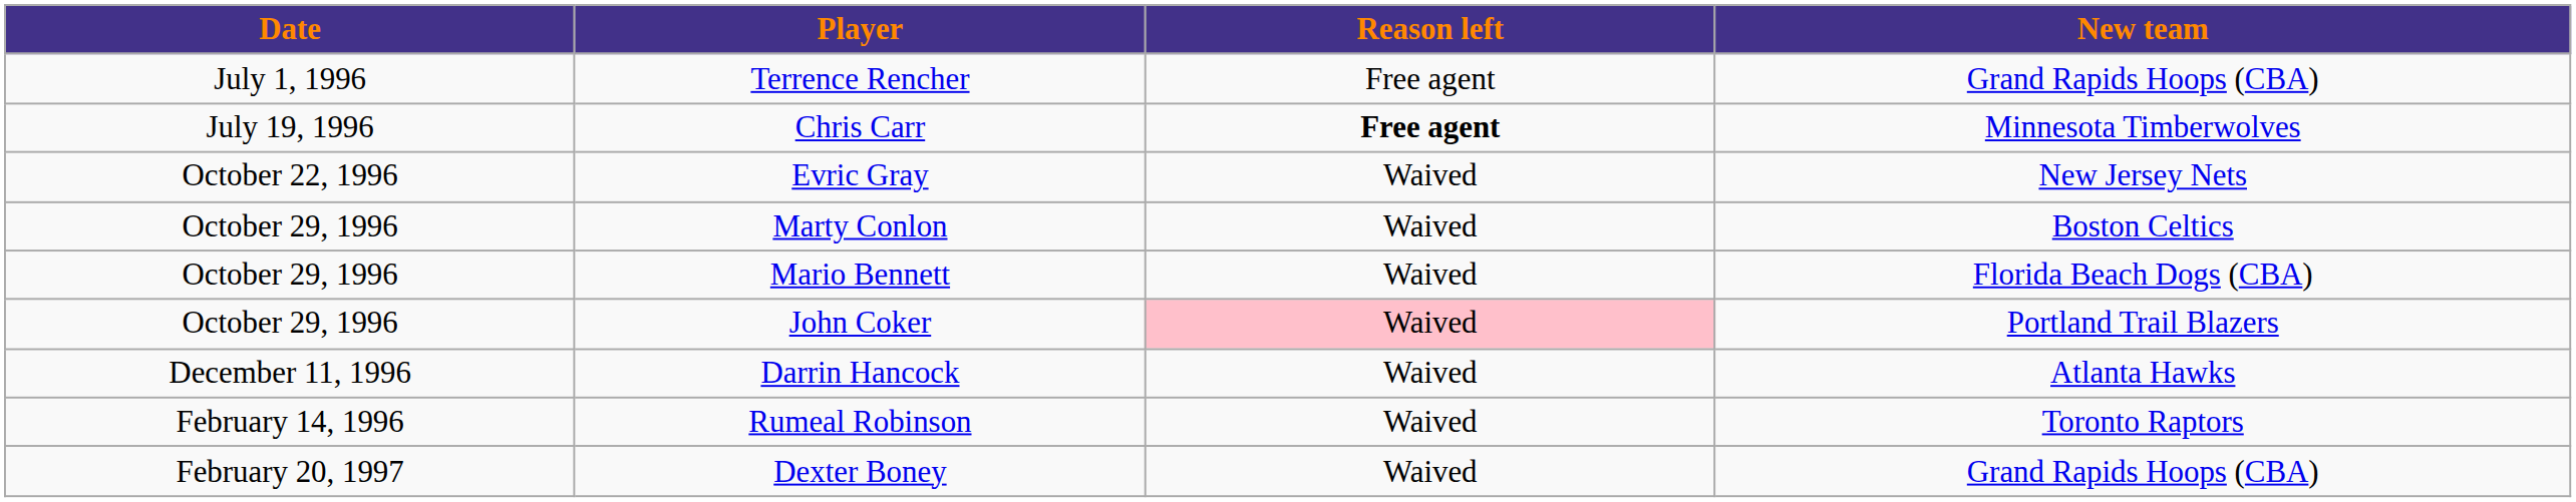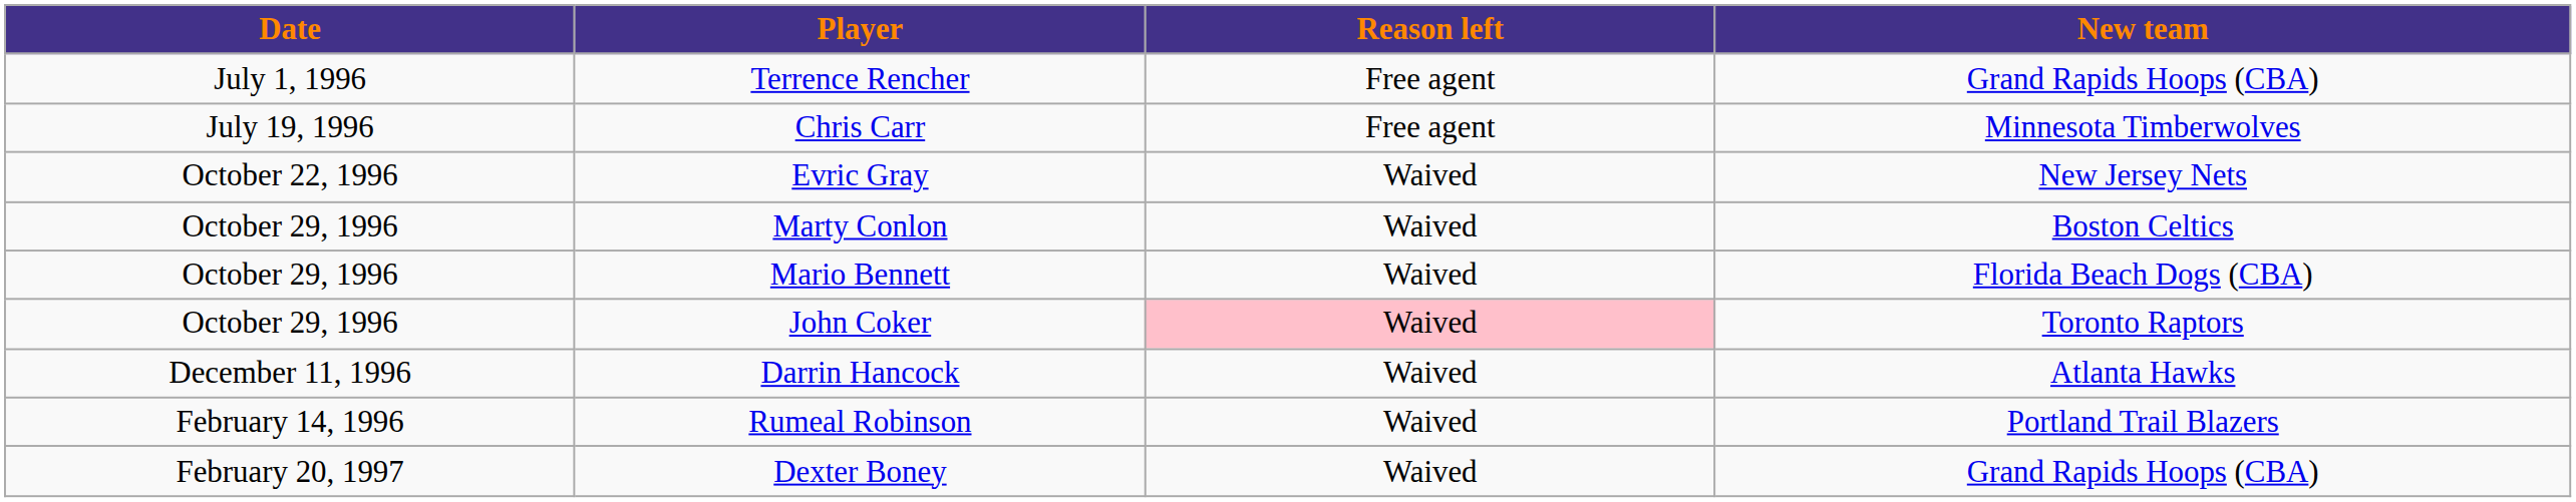 <table class="wikitable sortable sortable">
 <tr>
 <th style="background:#423189; color:#FF8800" width="10%">Date</th>
 <th style="background:#423189; color:#FF8800" width="10%">Player</th>
 <th style="background:#423189; color:#FF8800" width="10%">Reason left</th>
 <th style="background:#423189; color:#FF8800" width="15%">New team</th>
 </tr>
 <tr style="text-align: center">
 <td>July 1, 1996</td>
 <td><a href='#'>Terrence Rencher</a></td>
 <td>Free agent</td>
 <td><a href='#'>Grand Rapids Hoops</a> (<a href='#'>CBA</a>)</td>
 </tr>
 <tr style="text-align: center">
 <td>July 19, 1996</td>
 <td><a href='#'>Chris Carr</a></td>
-<td><strong>Free agent</strong></td>
+<td>Free agent</td>
 <td><a href='#'>Minnesota Timberwolves</a></td>
 </tr>
 <tr style="text-align: center">
 <td>October 22, 1996</td>
 <td><a href='#'>Evric Gray</a></td>
 <td>Waived</td>
 <td><a href='#'>New Jersey Nets</a></td>
 </tr>
 <tr style="text-align: center">
 <td>October 29, 1996</td>
 <td><a href='#'>Marty Conlon</a></td>
 <td>Waived</td>
 <td><a href='#'>Boston Celtics</a></td>
 </tr>
 <tr style="text-align: center">
 <td>October 29, 1996</td>
 <td><a href='#'>Mario Bennett</a></td>
 <td>Waived</td>
 <td><a href='#'>Florida Beach Dogs</a> (<a href='#'>CBA</a>)</td>
 </tr>
 <tr style="text-align: center">
 <td>October 29, 1996</td>
 <td><a href='#'>John Coker</a></td>
 <td style="background: pink;">Waived</td>
-<td><a href='#'>Portland Trail Blazers</a></td>
+<td><a href='#'>Toronto Raptors</a></td>
 </tr>
 <tr style="text-align: center">
 <td>December 11, 1996</td>
 <td><a href='#'>Darrin Hancock</a></td>
 <td>Waived</td>
 <td><a href='#'>Atlanta Hawks</a></td>
 </tr>
 <tr style="text-align: center">
 <td>February 14, 1996</td>
 <td><a href='#'>Rumeal Robinson</a></td>
 <td>Waived</td>
-<td><a href='#'>Toronto Raptors</a></td>
+<td><a href='#'>Portland Trail Blazers</a></td>
 </tr>
 <tr style="text-align: center">
 <td>February 20, 1997</td>
 <td><a href='#'>Dexter Boney</a></td>
 <td>Waived</td>
 <td><a href='#'>Grand Rapids Hoops</a> (<a href='#'>CBA</a>)</td>
 </tr>
 </table>
